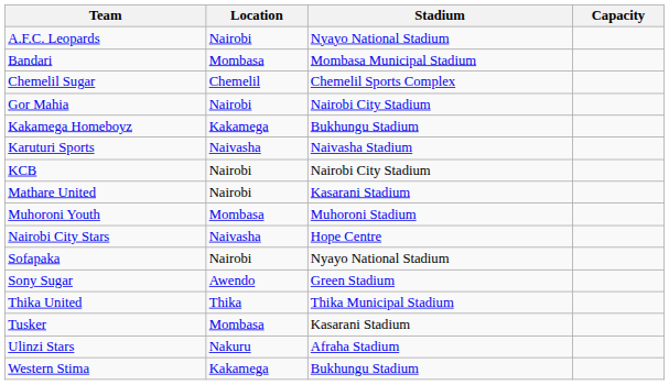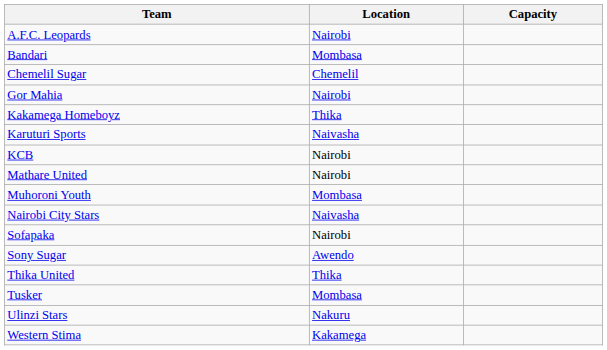 <table class="wikitable sortable" style="text-align: left; width: 60%;">
 <tr>
 <th>Team</th>
 <th>Location</th>
-<th>Stadium</th>
 <th>Capacity</th>
 </tr>
 <tr>
 <td><a href='#'>A.F.C. Leopards</a></td>
 <td><a href='#'>Nairobi</a></td>
-<td><a href='#'>Nyayo National Stadium</a></td>
 <td align="center"></td>
 </tr>
 <tr>
 <td><a href='#'>Bandari</a></td>
 <td><a href='#'>Mombasa</a></td>
-<td><a href='#'>Mombasa Municipal Stadium</a></td>
 <td align="center"></td>
 </tr>
 <tr>
 <td><a href='#'>Chemelil Sugar</a></td>
 <td><a href='#'>Chemelil</a></td>
-<td><a href='#'>Chemelil Sports Complex</a></td>
 <td align="center"></td>
 </tr>
 <tr>
 <td><a href='#'>Gor Mahia</a></td>
 <td><a href='#'>Nairobi</a></td>
-<td><a href='#'>Nairobi City Stadium</a></td>
 <td align="center"></td>
 </tr>
 <tr>
 <td><a href='#'>Kakamega Homeboyz</a></td>
-<td><a href='#'>Kakamega</a></td>
-<td><a href='#'>Bukhungu Stadium</a></td>
+<td><a href='#'>Thika</a></td>
 <td align="center"></td>
 </tr>
 <tr>
 <td><a href='#'>Karuturi Sports</a></td>
 <td><a href='#'>Naivasha</a></td>
-<td><a href='#'>Naivasha Stadium</a></td>
 <td align="center"></td>
 </tr>
 <tr>
 <td><a href='#'>KCB</a></td>
 <td>Nairobi</td>
-<td>Nairobi City Stadium</td>
 <td align="center"></td>
 </tr>
 <tr>
 <td><a href='#'>Mathare United</a></td>
 <td>Nairobi</td>
-<td><a href='#'>Kasarani Stadium</a></td>
 <td align="center"></td>
 </tr>
 <tr>
 <td><a href='#'>Muhoroni Youth</a></td>
 <td><a href='#'>Mombasa</a></td>
-<td><a href='#'>Muhoroni Stadium</a></td>
 <td align="center"></td>
 </tr>
 <tr>
 <td><a href='#'>Nairobi City Stars</a></td>
 <td><a href='#'>Naivasha</a></td>
-<td><a href='#'>Hope Centre</a></td>
 <td align="center"></td>
 </tr>
 <tr>
 <td><a href='#'>Sofapaka</a></td>
 <td>Nairobi</td>
-<td>Nyayo National Stadium</td>
 <td align="center"></td>
 </tr>
 <tr>
 <td><a href='#'>Sony Sugar</a></td>
 <td><a href='#'>Awendo</a></td>
-<td><a href='#'>Green Stadium</a></td>
 <td align="center"></td>
 </tr>
 <tr>
 <td><a href='#'>Thika United</a></td>
 <td><a href='#'>Thika</a></td>
-<td><a href='#'>Thika Municipal Stadium</a></td>
 <td align="center"></td>
 </tr>
 <tr>
 <td><a href='#'>Tusker</a></td>
 <td><a href='#'>Mombasa</a></td>
-<td>Kasarani Stadium</td>
 <td align="center"></td>
 </tr>
 <tr>
 <td><a href='#'>Ulinzi Stars</a></td>
 <td><a href='#'>Nakuru</a></td>
-<td><a href='#'>Afraha Stadium</a></td>
 <td align="center"></td>
 </tr>
 <tr>
 <td><a href='#'>Western Stima</a></td>
 <td><a href='#'>Kakamega</a></td>
-<td><a href='#'>Bukhungu Stadium</a></td>
 <td align="center"></td>
 </tr>
 </table>
